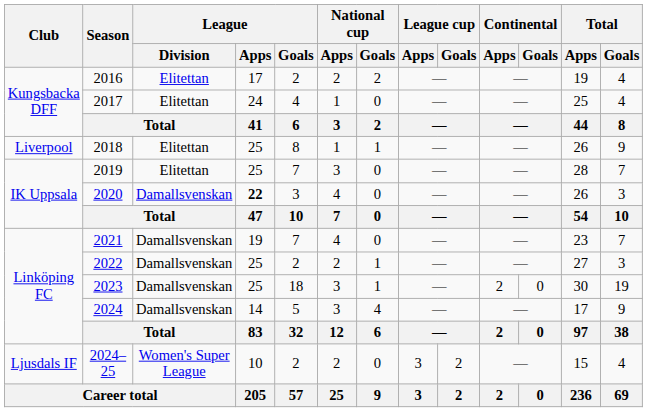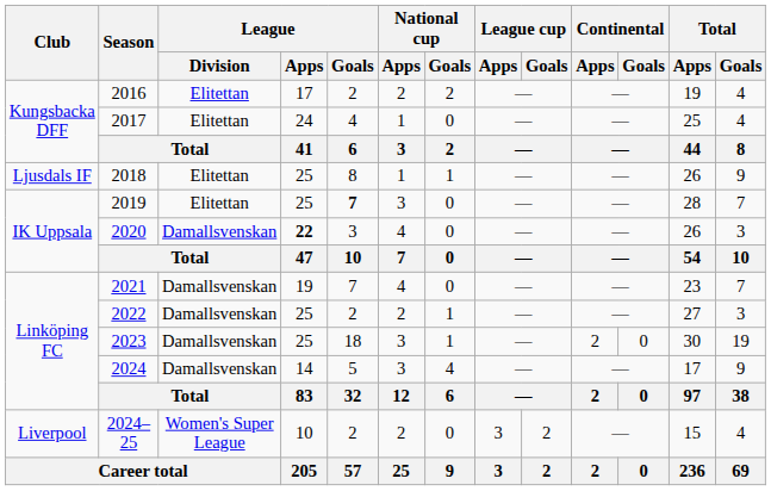 <table class="wikitable" style="text-align:center">
 <tr>
 <th rowspan="2">Club</th>
 <th rowspan="2">Season</th>
 <th colspan="3">League</th>
 <th colspan="2">National cup</th>
 <th colspan="2">League cup</th>
 <th colspan="2">Continental</th>
 <th colspan="2">Total</th>
 </tr>
 <tr>
 <th>Division</th>
 <th>Apps</th>
 <th>Goals</th>
 <th>Apps</th>
 <th>Goals</th>
 <th>Apps</th>
 <th>Goals</th>
 <th>Apps</th>
 <th>Goals</th>
 <th>Apps</th>
 <th>Goals</th>
 </tr>
 <tr>
 <td rowspan="3"><a href='#'>Kungsbacka DFF</a></td>
 <td>2016</td>
 <td><a href='#'>Elitettan</a></td>
 <td>17</td>
 <td>2</td>
 <td>2</td>
 <td>2</td>
 <td colspan="2">—</td>
 <td colspan="2">—</td>
 <td>19</td>
 <td>4</td>
 </tr>
 <tr>
 <td>2017</td>
 <td>Elitettan</td>
 <td>24</td>
 <td>4</td>
 <td>1</td>
 <td>0</td>
 <td colspan="2">—</td>
 <td colspan="2">—</td>
 <td>25</td>
 <td>4</td>
 </tr>
 <tr>
 <th colspan="2">Total</th>
 <th>41</th>
 <th>6</th>
 <th>3</th>
 <th>2</th>
 <th colspan="2">—</th>
 <th colspan="2">—</th>
 <th>44</th>
 <th>8</th>
 </tr>
 <tr>
-<td><a href='#'>Liverpool</a></td>
+<td><a href='#'>Ljusdals IF</a></td>
 <td>2018</td>
 <td>Elitettan</td>
 <td>25</td>
 <td>8</td>
 <td>1</td>
 <td>1</td>
 <td colspan="2">—</td>
 <td colspan="2">—</td>
 <td>26</td>
 <td>9</td>
 </tr>
 <tr>
 <td rowspan="3"><a href='#'>IK Uppsala</a></td>
 <td>2019</td>
 <td>Elitettan</td>
 <td>25</td>
-<td>7</td>
+<td><strong>7</strong></td>
 <td>3</td>
 <td>0</td>
 <td colspan="2">—</td>
 <td colspan="2">—</td>
 <td>28</td>
 <td>7</td>
 </tr>
 <tr>
 <td><a href='#'>2020</a></td>
 <td><a href='#'>Damallsvenskan</a></td>
 <td><strong>22</strong></td>
 <td>3</td>
 <td>4</td>
 <td>0</td>
 <td colspan="2">—</td>
 <td colspan="2">—</td>
 <td>26</td>
 <td>3</td>
 </tr>
 <tr>
 <th colspan="2">Total</th>
 <th>47</th>
 <th>10</th>
 <th>7</th>
 <th>0</th>
 <th colspan="2">—</th>
 <th colspan="2">—</th>
 <th>54</th>
 <th>10</th>
 </tr>
 <tr>
 <td rowspan="5"><a href='#'>Linköping FC</a></td>
 <td><a href='#'>2021</a></td>
 <td>Damallsvenskan</td>
 <td>19</td>
 <td>7</td>
 <td>4</td>
 <td>0</td>
 <td colspan="2">—</td>
 <td colspan="2">—</td>
 <td>23</td>
 <td>7</td>
 </tr>
 <tr>
 <td><a href='#'>2022</a></td>
 <td>Damallsvenskan</td>
 <td>25</td>
 <td>2</td>
 <td>2</td>
 <td>1</td>
 <td colspan="2">—</td>
 <td colspan="2">—</td>
 <td>27</td>
 <td>3</td>
 </tr>
 <tr>
 <td><a href='#'>2023</a></td>
 <td>Damallsvenskan</td>
 <td>25</td>
 <td>18</td>
 <td>3</td>
 <td>1</td>
 <td colspan="2">—</td>
 <td>2</td>
 <td>0</td>
 <td>30</td>
 <td>19</td>
 </tr>
 <tr>
 <td><a href='#'>2024</a></td>
 <td>Damallsvenskan</td>
 <td>14</td>
 <td>5</td>
 <td>3</td>
 <td>4</td>
 <td colspan="2">—</td>
 <td colspan="2">—</td>
 <td>17</td>
 <td>9</td>
 </tr>
 <tr>
 <th colspan="2">Total</th>
 <th>83</th>
 <th>32</th>
 <th>12</th>
 <th>6</th>
 <th colspan="2">—</th>
 <th>2</th>
 <th>0</th>
 <th>97</th>
 <th>38</th>
 </tr>
 <tr>
-<td><a href='#'>Ljusdals IF</a></td>
+<td><a href='#'>Liverpool</a></td>
 <td><a href='#'>2024–25</a></td>
 <td><a href='#'>Women's Super League</a></td>
 <td>10</td>
 <td>2</td>
 <td>2</td>
 <td>0</td>
 <td>3</td>
 <td>2</td>
 <td colspan="2">—</td>
 <td>15</td>
 <td>4</td>
 </tr>
 <tr>
 <th colspan="3">Career total</th>
 <th>205</th>
 <th>57</th>
 <th>25</th>
 <th>9</th>
 <th>3</th>
 <th>2</th>
 <th>2</th>
 <th>0</th>
 <th>236</th>
 <th>69</th>
 </tr>
 </table>
